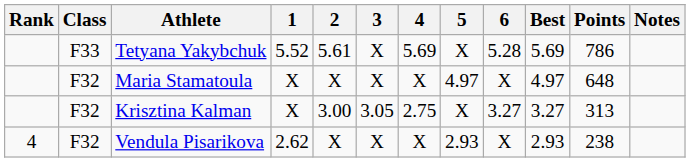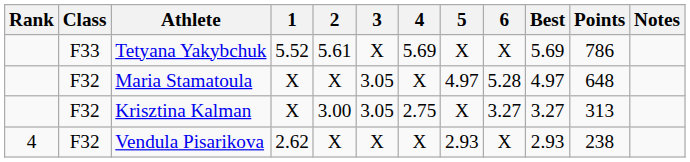 <table class="wikitable sortable" style="text-align:center">
 <tr>
 <th>Rank</th>
 <th>Class</th>
 <th>Athlete</th>
 <th>1</th>
 <th>2</th>
 <th>3</th>
 <th>4</th>
 <th>5</th>
 <th>6</th>
 <th>Best</th>
 <th>Points</th>
 <th>Notes</th>
 </tr>
 <tr>
 <td></td>
 <td>F33</td>
 <td style="text-align:left"><a href='#'>Tetyana Yakybchuk</a><br></td>
 <td>5.52</td>
 <td>5.61</td>
 <td>X</td>
 <td>5.69</td>
 <td>X</td>
-<td>5.28</td>
+<td>X</td>
 <td>5.69</td>
 <td>786</td>
 <td></td>
 </tr>
 <tr>
 <td></td>
 <td>F32</td>
 <td style="text-align:left"><a href='#'>Maria Stamatoula</a><br></td>
 <td>X</td>
 <td>X</td>
-<td>X</td>
+<td>3.05</td>
 <td>X</td>
 <td>4.97</td>
-<td>X</td>
+<td>5.28</td>
 <td>4.97</td>
 <td>648</td>
 <td></td>
 </tr>
 <tr>
 <td></td>
 <td>F32</td>
 <td style="text-align:left"><a href='#'>Krisztina Kalman</a><br></td>
 <td>X</td>
 <td>3.00</td>
 <td>3.05</td>
 <td>2.75</td>
 <td>X</td>
 <td>3.27</td>
 <td>3.27</td>
 <td>313</td>
 <td></td>
 </tr>
 <tr>
 <td>4</td>
 <td>F32</td>
 <td style="text-align:left"><a href='#'>Vendula Pisarikova</a><br></td>
 <td>2.62</td>
 <td>X</td>
 <td>X</td>
 <td>X</td>
 <td>2.93</td>
 <td>X</td>
 <td>2.93</td>
 <td>238</td>
 <td></td>
 </tr>
 </table>
